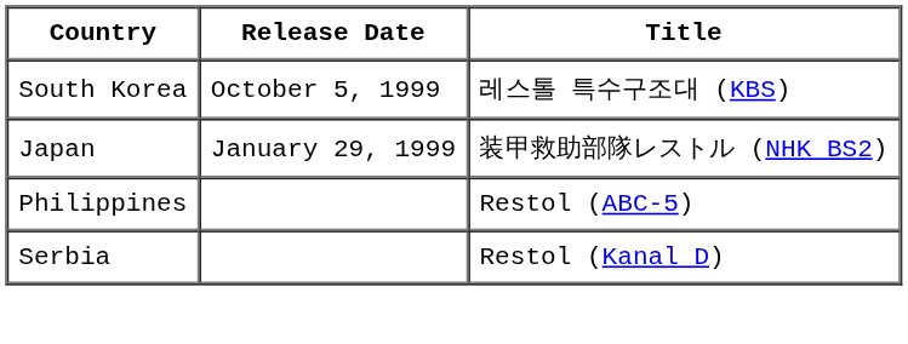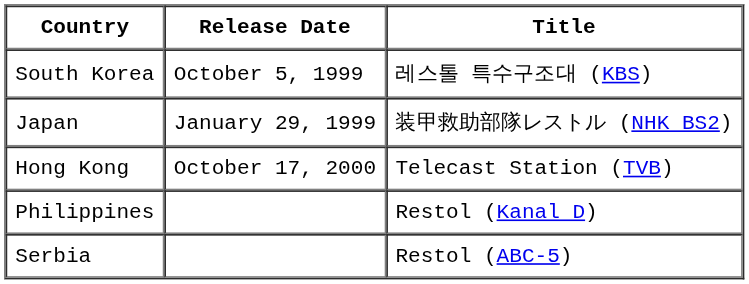 <table border="1" cellpadding="5" cellspacing="0">
 <tr>
 <th scope="col">Country</th>
 <th scope="col">Release Date</th>
 <th scope="col">Title</th>
 </tr>
 <tr>
 <td>South Korea</td>
 <td>October 5, 1999</td>
 <td>레스톨 특수구조대 (<a href='#'>KBS</a>)</td>
 </tr>
 <tr>
 <td>Japan</td>
 <td>January 29, 1999</td>
 <td>装甲救助部隊レストル (<a href='#'>NHK BS2</a>)</td>
 </tr>
 <tr>
+<td>Hong Kong</td>
+<td>October 17, 2000</td>
+<td>Telecast Station (<a href='#'>TVB</a>)</td>
+</tr>
+<tr>
 <td>Philippines</td>
 <td></td>
-<td>Restol (<a href='#'>ABC-5</a>)</td>
+<td>Restol (<a href='#'>Kanal D</a>)</td>
 </tr>
 <tr>
 <td>Serbia</td>
 <td></td>
-<td>Restol (<a href='#'>Kanal D</a>)</td>
+<td>Restol (<a href='#'>ABC-5</a>)</td>
 </tr>
 </table>
